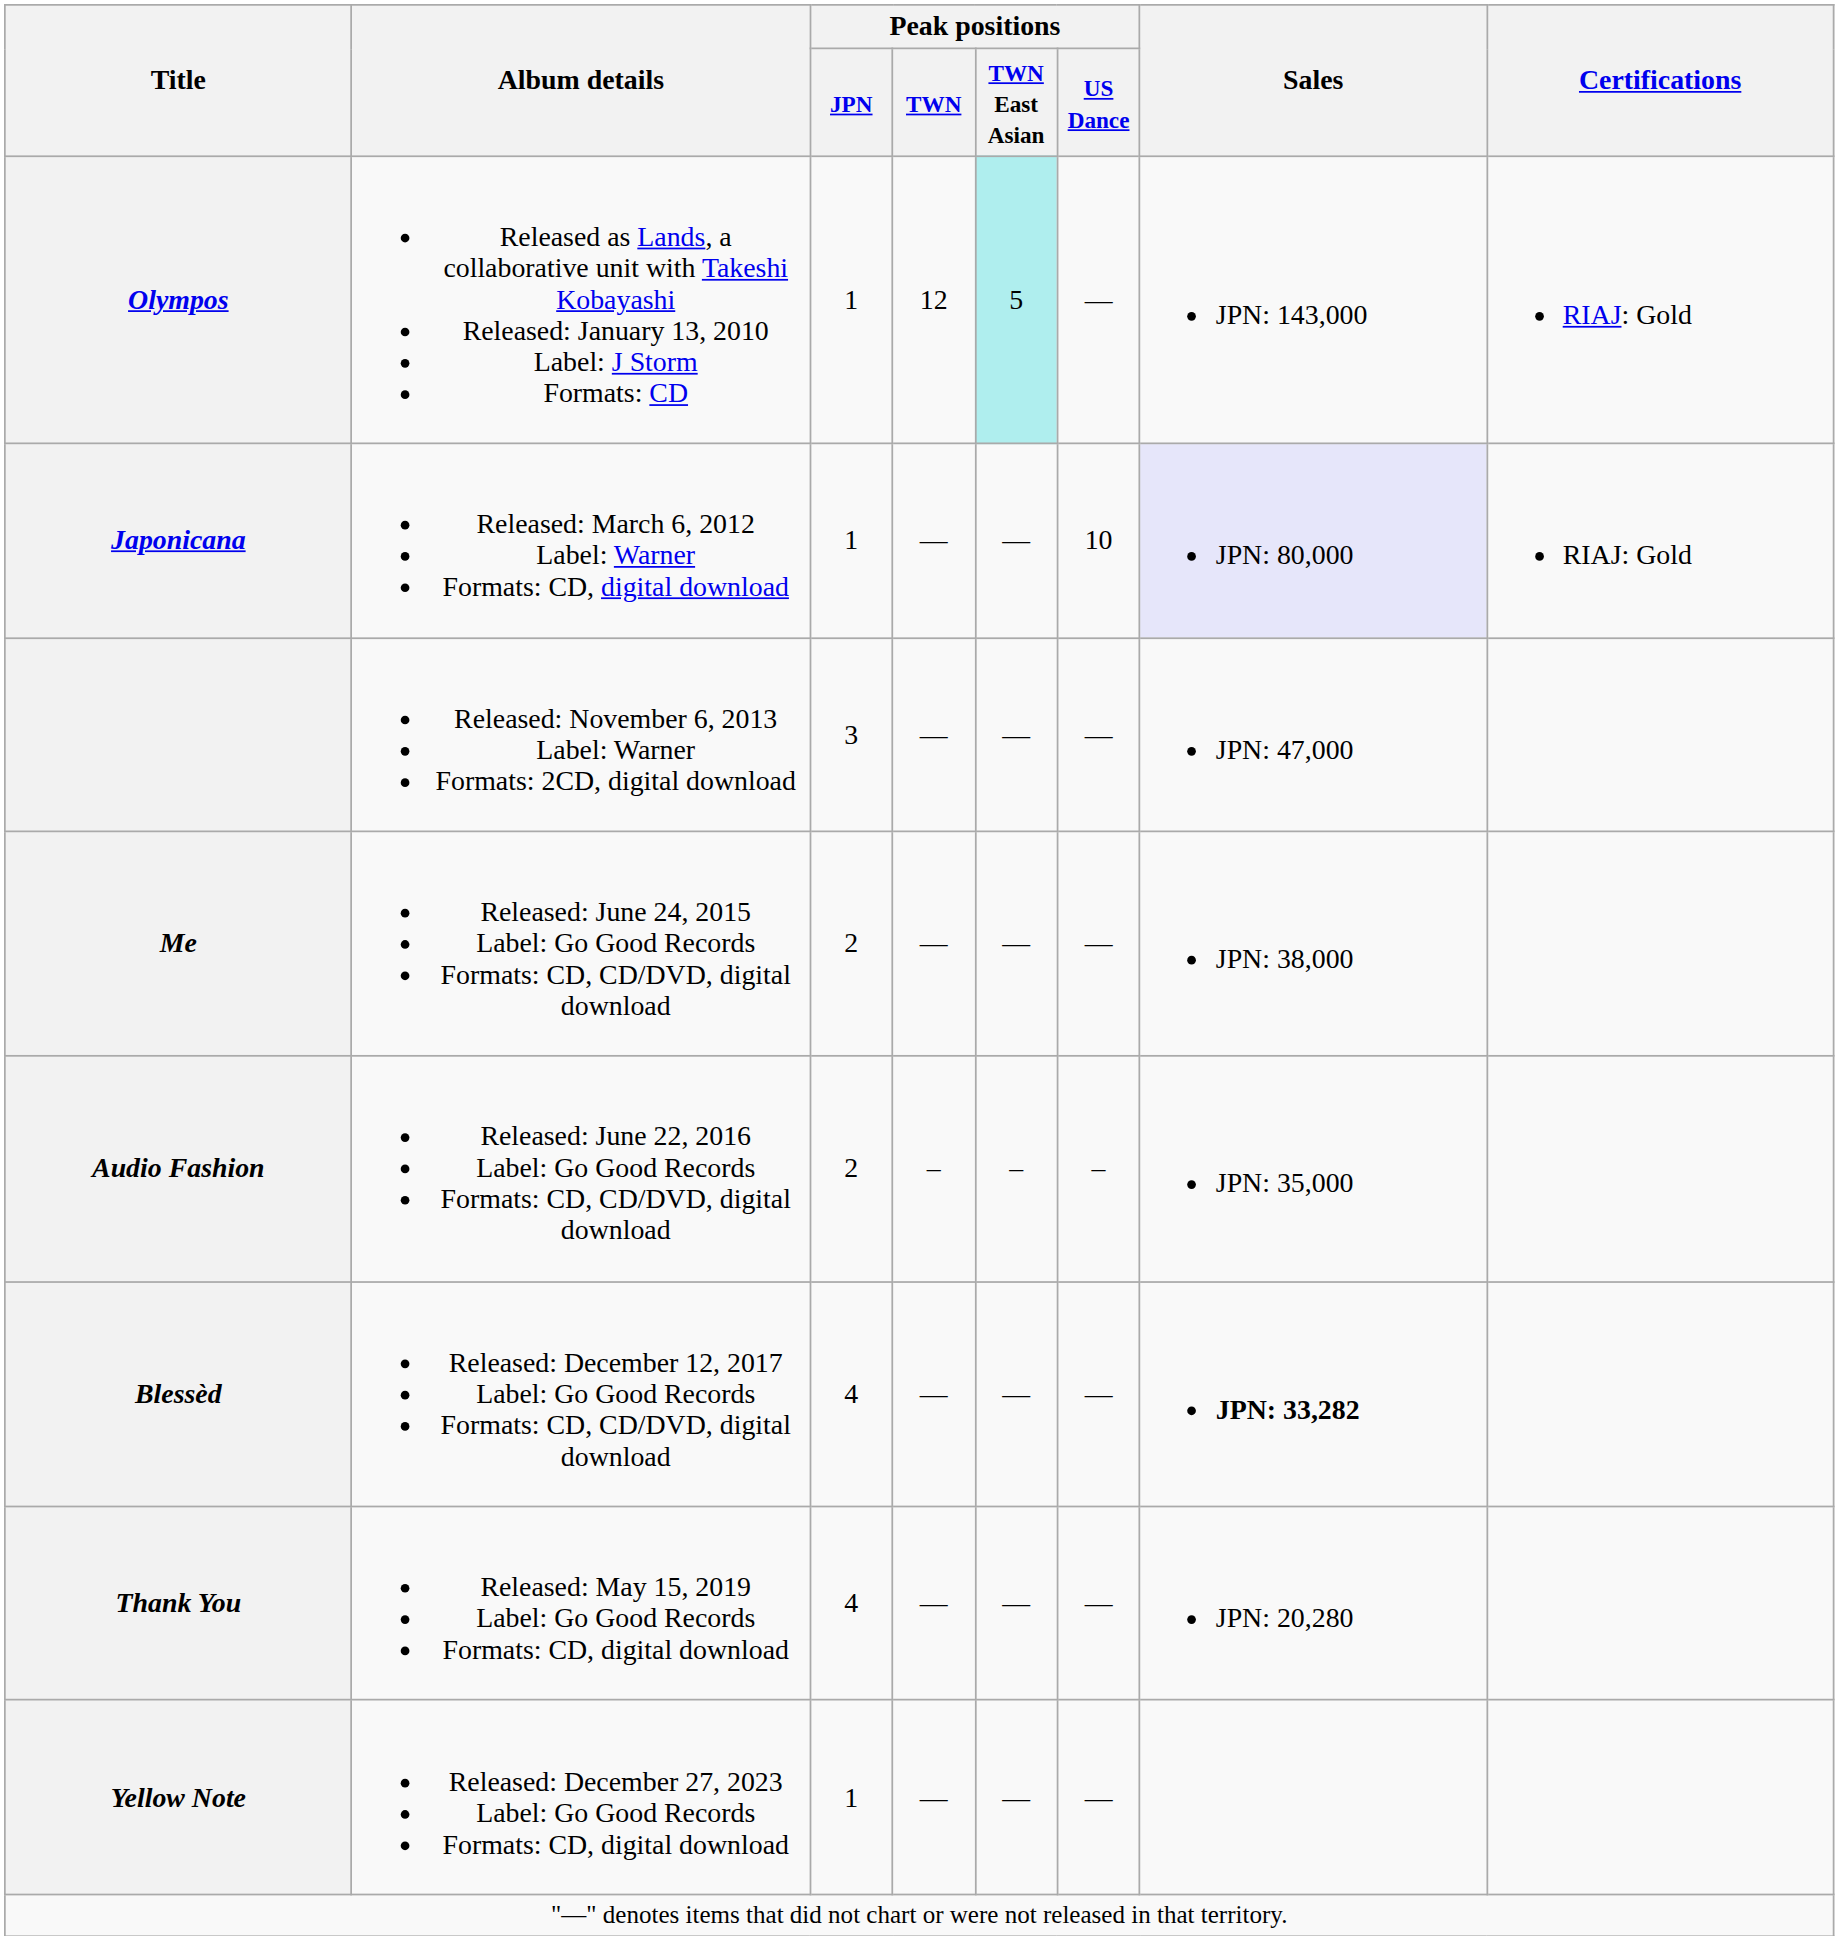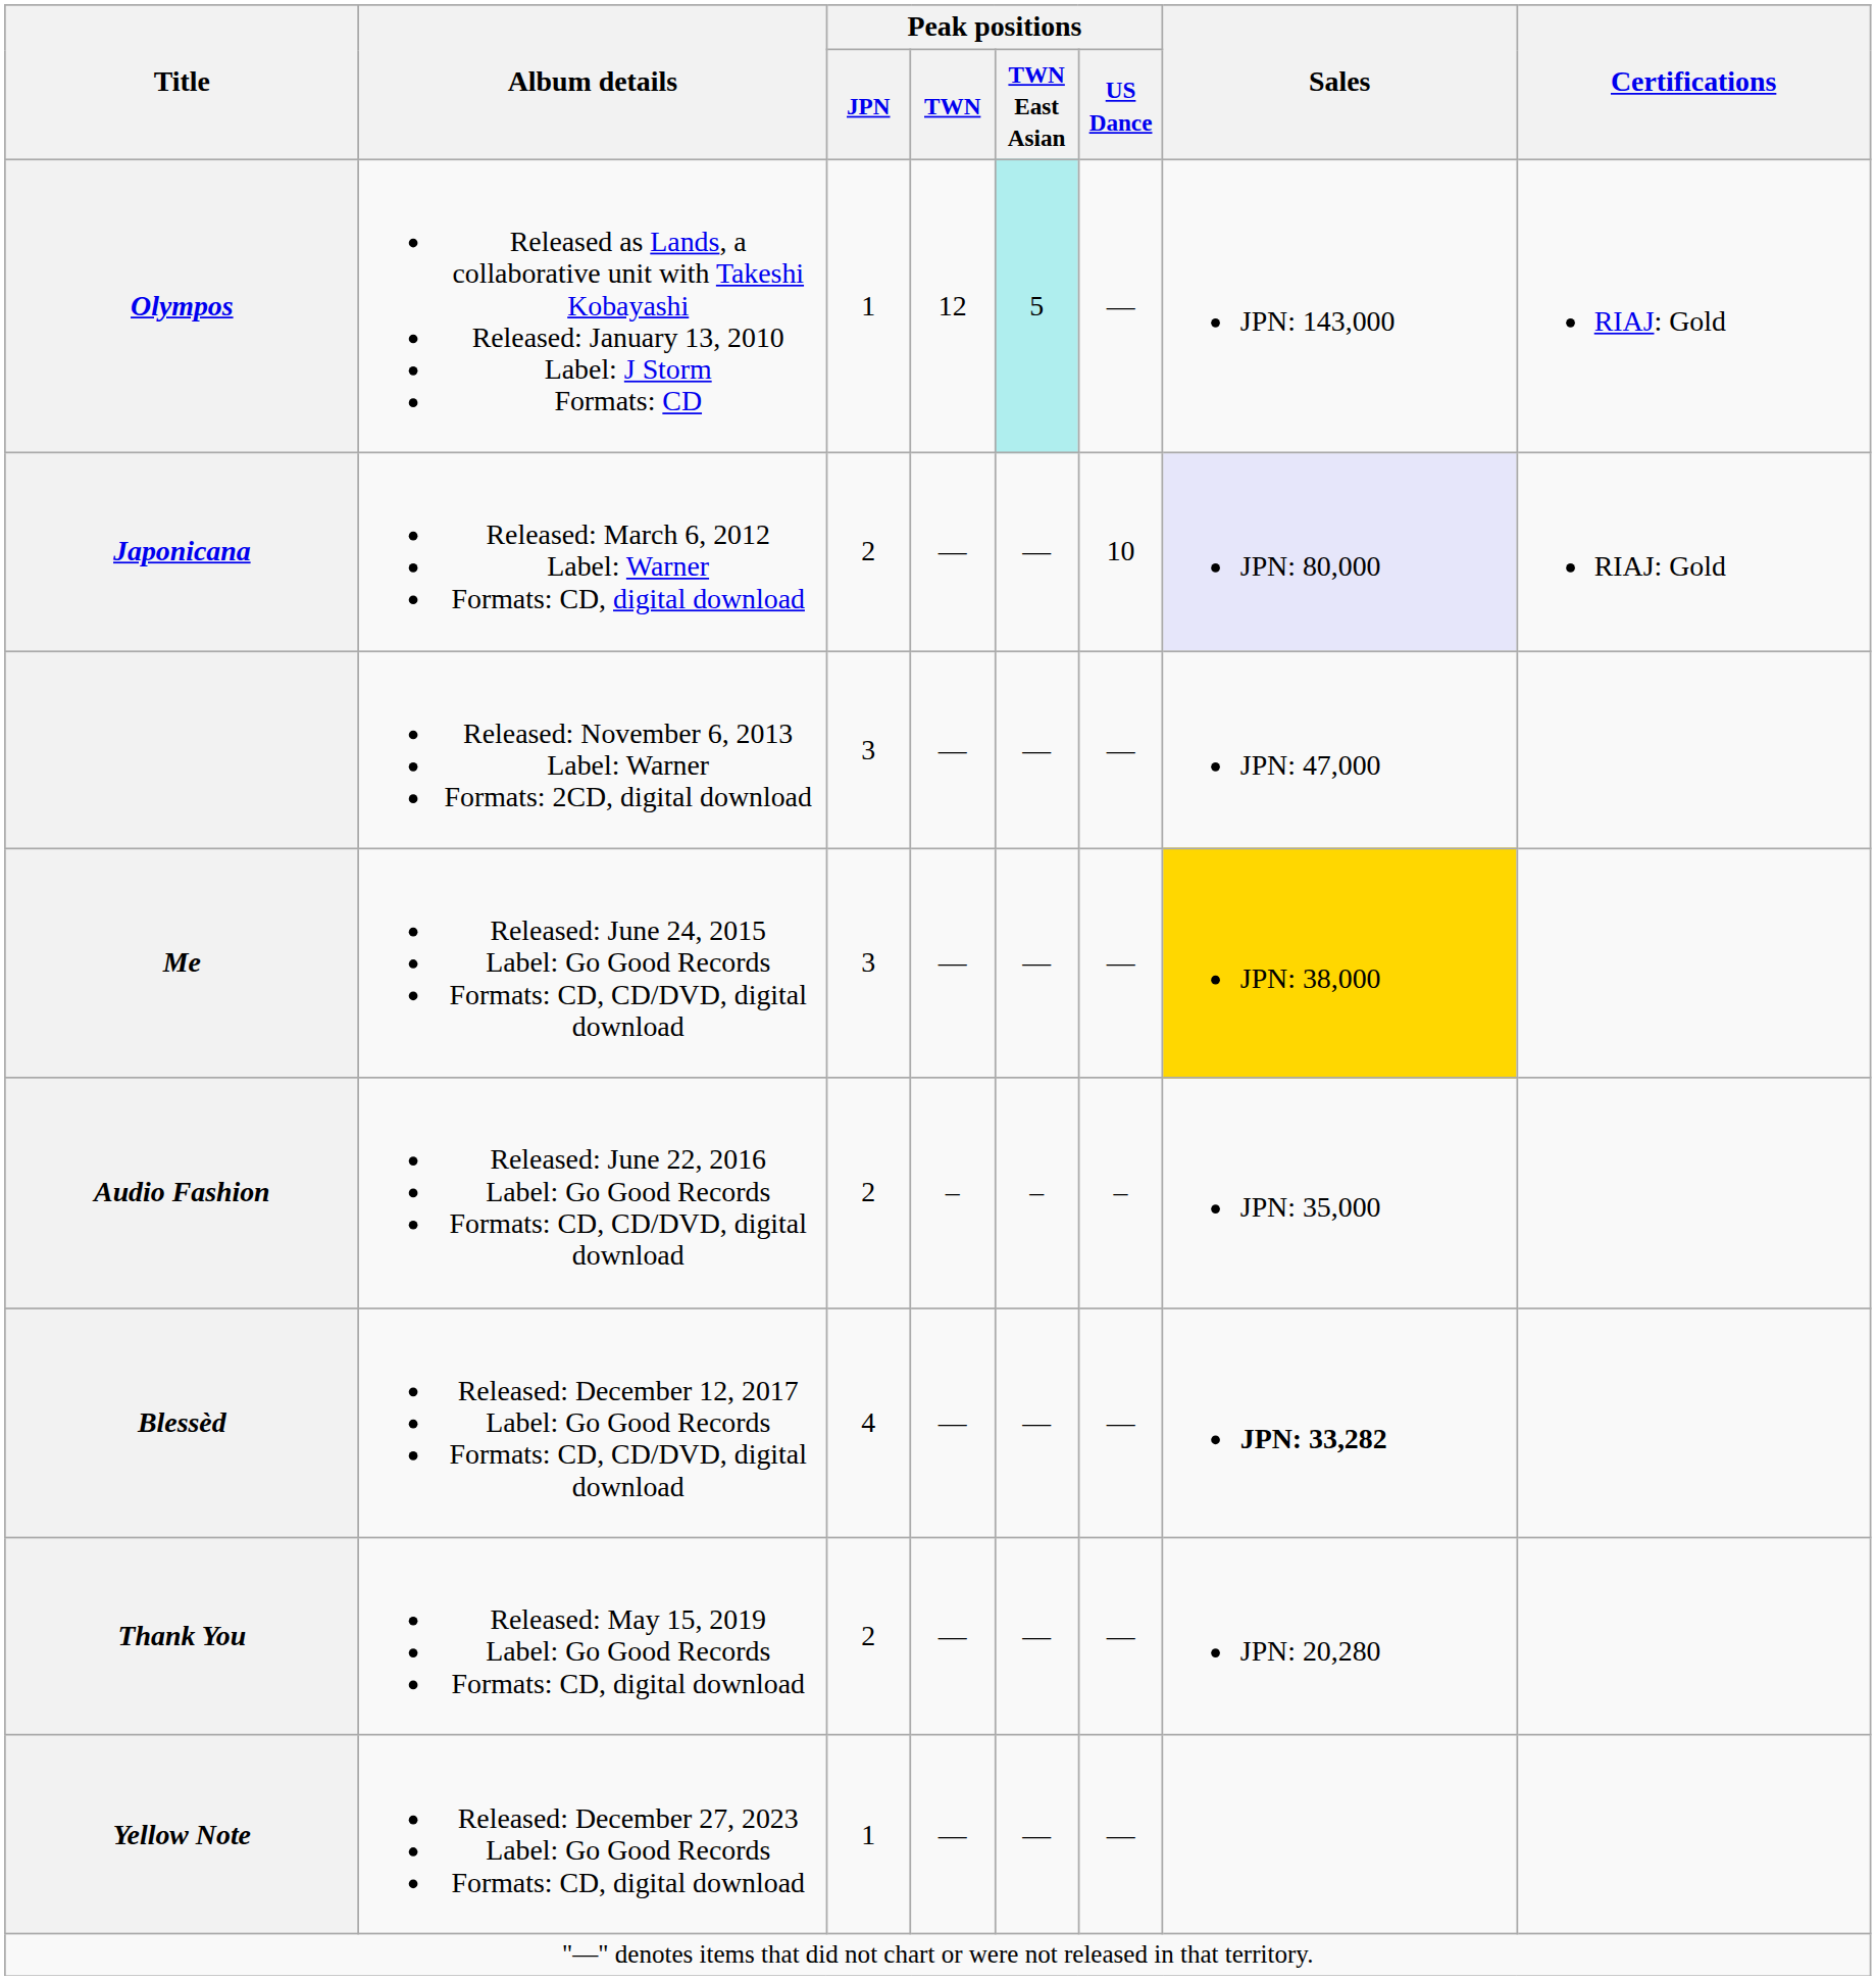 <table class="wikitable plainrowheaders" style="text-align:center;">
 <tr>
 <th style="width:12em;" rowspan="2">Title</th>
 <th style="width:16em;" rowspan="2">Album details</th>
 <th colspan="4">Peak positions</th>
 <th style="width:12em;" rowspan="2">Sales</th>
 <th style="width:12em;" rowspan="2"><a href='#'>Certifications</a></th>
 </tr>
 <tr>
 <th style="width:2.5em;"><small><a href='#'>JPN</a></small><br></th>
 <th style="width:2.5em;"><small><a href='#'>TWN</a></small><br></th>
 <th style="width:2.5em;"><small><a href='#'>TWN</a> East Asian</small><br></th>
 <th style="width:2.5em;"><small><a href='#'>US</a> <a href='#'>Dance</a></small><br></th>
 </tr>
 <tr>
 <th scope="row"><em><a href='#'>Olympos</a></em></th>
 <td><br><ul><li>Released as <a href='#'>Lands</a>, a collaborative unit with <a href='#'>Takeshi Kobayashi</a></li><li>Released: January 13, 2010 </li><li>Label: <a href='#'>J Storm</a></li><li>Formats: <a href='#'>CD</a></li></ul></td>
 <td>1</td>
 <td>12</td>
 <td style="background: paleturquoise;">5</td>
 <td>—</td>
 <td align="left"><br><ul><li>JPN: 143,000</li></ul></td>
 <td align="left"><br><ul><li><a href='#'>RIAJ</a>: Gold</li></ul></td>
 </tr>
 <tr>
 <th scope="row"><em><a href='#'>Japonicana</a></em></th>
 <td><br><ul><li>Released: March 6, 2012 </li><li>Label: <a href='#'>Warner</a></li><li>Formats: CD, <a href='#'>digital download</a></li></ul></td>
-<td>1</td>
+<td>2</td>
 <td>—</td>
 <td>—</td>
 <td>10</td>
 <td align="left" style="background: lavender;"><br><ul><li>JPN: 80,000</li></ul></td>
 <td align="left"><br><ul><li>RIAJ: Gold</li></ul></td>
 </tr>
 <tr>
 <th scope="row"><em><a href='#'></a></em></th>
 <td><br><ul><li>Released: November 6, 2013 </li><li>Label: Warner</li><li>Formats: 2CD, digital download</li></ul></td>
 <td>3</td>
 <td>—</td>
 <td>—</td>
 <td>—</td>
 <td align="left"><br><ul><li>JPN: 47,000</li></ul></td>
 <td align="left"></td>
 </tr>
 <tr>
 <th scope="row"><em>Me</em></th>
 <td><br><ul><li>Released: June 24, 2015 </li><li>Label: Go Good Records</li><li>Formats: CD, CD/DVD, digital download</li></ul></td>
-<td>2</td>
+<td>3</td>
 <td>—</td>
 <td>—</td>
 <td>—</td>
-<td align="left"><br><ul><li>JPN: 38,000</li></ul></td>
+<td align="left" style="background: gold;"><br><ul><li>JPN: 38,000</li></ul></td>
 <td align="left"></td>
 </tr>
 <tr>
 <th scope= "row"><em>Audio Fashion</em></th>
 <td><br><ul><li>Released: June 22, 2016 </li><li>Label: Go Good Records</li><li>Formats: CD, CD/DVD, digital download</li></ul></td>
 <td>2</td>
 <td>–</td>
 <td>–</td>
 <td>–</td>
 <td align="left"><br><ul><li>JPN: 35,000</li></ul></td>
 <td align="left"></td>
 </tr>
 <tr>
 <th scope="row"><em>Blessèd</em></th>
 <td><br><ul><li>Released: December 12, 2017 </li><li>Label: Go Good Records</li><li>Formats: CD, CD/DVD, digital download</li></ul></td>
 <td>4</td>
 <td>—</td>
 <td>—</td>
 <td>—</td>
 <td align="left"><strong><br><ul><li>JPN: 33,282</li></ul></strong></td>
 <td align="left"></td>
 </tr>
 <tr>
 <th scope="row"><em>Thank You</em></th>
 <td><br><ul><li>Released: May 15, 2019</li><li>Label: Go Good Records</li><li>Formats: CD, digital download</li></ul></td>
-<td>4</td>
+<td>2</td>
 <td>—</td>
 <td>—</td>
 <td>—</td>
 <td align="left"><br><ul><li>JPN: 20,280</li></ul></td>
 <td align="left"></td>
 </tr>
 <tr>
 <th scope="row"><em>Yellow Note</em></th>
 <td><br><ul><li>Released: December 27, 2023</li><li>Label: Go Good Records</li><li>Formats: CD, digital download</li></ul></td>
 <td>1</td>
 <td>—</td>
 <td>—</td>
 <td>—</td>
 <td align="left"></td>
 <td align="left"></td>
 </tr>
 <tr>
 <td colspan="14" align="center" style="font-size:90%;">"—" denotes items that did not chart or were not released in that territory.</td>
 </tr>
 </table>
